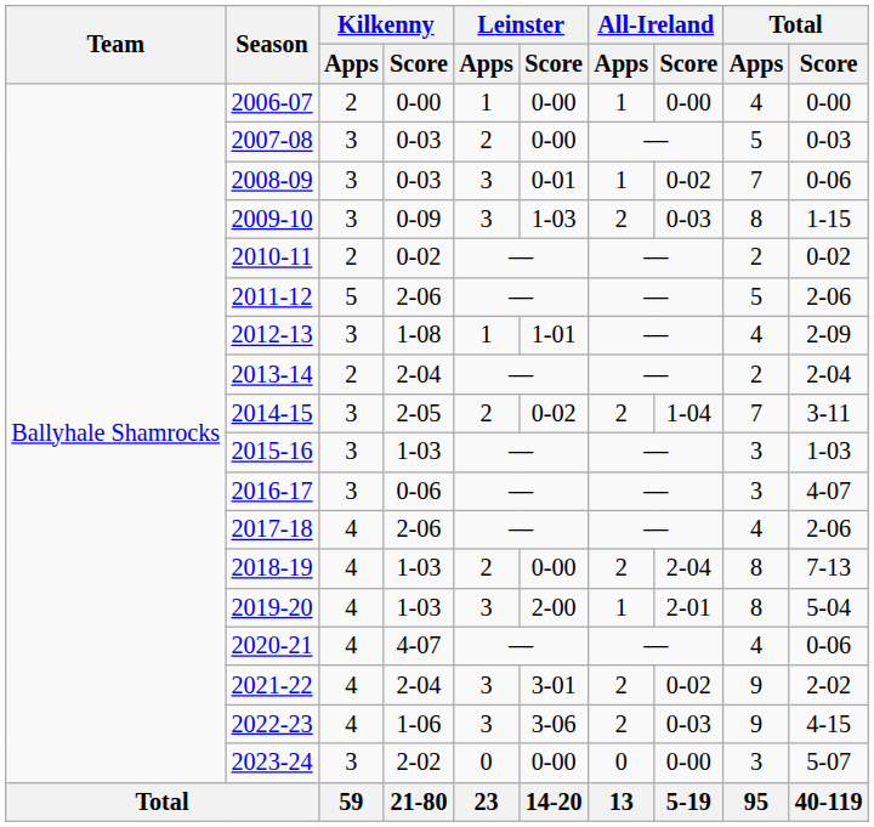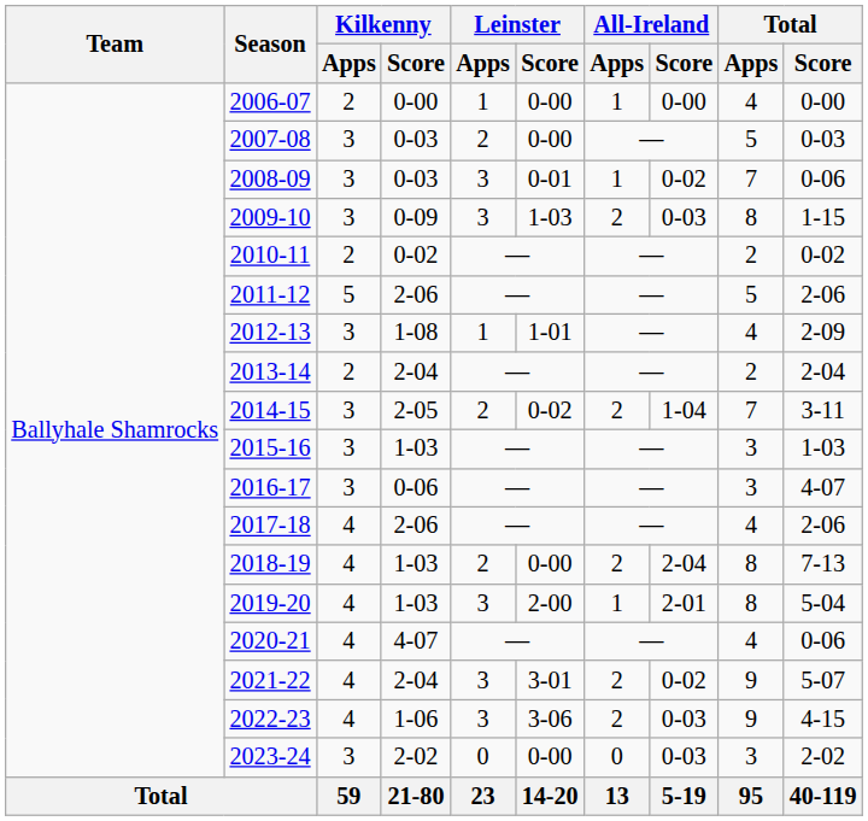 <table class="wikitable" style="text-align:center">
 <tr>
 <th rowspan="2">Team</th>
 <th rowspan="2">Season</th>
 <th colspan="2"><a href='#'>Kilkenny</a></th>
 <th colspan="2"><a href='#'>Leinster</a></th>
 <th colspan="2"><a href='#'>All-Ireland</a></th>
 <th colspan="2">Total</th>
 </tr>
 <tr>
 <th>Apps</th>
 <th>Score</th>
 <th>Apps</th>
 <th>Score</th>
 <th>Apps</th>
 <th>Score</th>
 <th>Apps</th>
 <th>Score</th>
 </tr>
 <tr>
 <td rowspan="18"><a href='#'>Ballyhale Shamrocks</a></td>
 <td><a href='#'>2006-07</a></td>
 <td>2</td>
 <td>0-00</td>
 <td>1</td>
 <td>0-00</td>
 <td>1</td>
 <td>0-00</td>
 <td>4</td>
 <td>0-00</td>
 </tr>
 <tr>
 <td><a href='#'>2007-08</a></td>
 <td>3</td>
 <td>0-03</td>
 <td>2</td>
 <td>0-00</td>
 <td colspan=2>—</td>
 <td>5</td>
 <td>0-03</td>
 </tr>
 <tr>
 <td><a href='#'>2008-09</a></td>
 <td>3</td>
 <td>0-03</td>
 <td>3</td>
 <td>0-01</td>
 <td>1</td>
 <td>0-02</td>
 <td>7</td>
 <td>0-06</td>
 </tr>
 <tr>
 <td><a href='#'>2009-10</a></td>
 <td>3</td>
 <td>0-09</td>
 <td>3</td>
 <td>1-03</td>
 <td>2</td>
 <td>0-03</td>
 <td>8</td>
 <td>1-15</td>
 </tr>
 <tr>
 <td><a href='#'>2010-11</a></td>
 <td>2</td>
 <td>0-02</td>
 <td colspan=2>—</td>
 <td colspan=2>—</td>
 <td>2</td>
 <td>0-02</td>
 </tr>
 <tr>
 <td><a href='#'>2011-12</a></td>
 <td>5</td>
 <td>2-06</td>
 <td colspan=2>—</td>
 <td colspan=2>—</td>
 <td>5</td>
 <td>2-06</td>
 </tr>
 <tr>
 <td><a href='#'>2012-13</a></td>
 <td>3</td>
 <td>1-08</td>
 <td>1</td>
 <td>1-01</td>
 <td colspan=2>—</td>
 <td>4</td>
 <td>2-09</td>
 </tr>
 <tr>
 <td><a href='#'>2013-14</a></td>
 <td>2</td>
 <td>2-04</td>
 <td colspan=2>—</td>
 <td colspan=2>—</td>
 <td>2</td>
 <td>2-04</td>
 </tr>
 <tr>
 <td><a href='#'>2014-15</a></td>
 <td>3</td>
 <td>2-05</td>
 <td>2</td>
 <td>0-02</td>
 <td>2</td>
 <td>1-04</td>
 <td>7</td>
 <td>3-11</td>
 </tr>
 <tr>
 <td><a href='#'>2015-16</a></td>
 <td>3</td>
 <td>1-03</td>
 <td colspan=2>—</td>
 <td colspan=2>—</td>
 <td>3</td>
 <td>1-03</td>
 </tr>
 <tr>
 <td><a href='#'>2016-17</a></td>
 <td>3</td>
 <td>0-06</td>
 <td colspan=2>—</td>
 <td colspan=2>—</td>
 <td>3</td>
 <td>4-07</td>
 </tr>
 <tr>
 <td><a href='#'>2017-18</a></td>
 <td>4</td>
 <td>2-06</td>
 <td colspan=2>—</td>
 <td colspan=2>—</td>
 <td>4</td>
 <td>2-06</td>
 </tr>
 <tr>
 <td><a href='#'>2018-19</a></td>
 <td>4</td>
 <td>1-03</td>
 <td>2</td>
 <td>0-00</td>
 <td>2</td>
 <td>2-04</td>
 <td>8</td>
 <td>7-13</td>
 </tr>
 <tr>
 <td><a href='#'>2019-20</a></td>
 <td>4</td>
 <td>1-03</td>
 <td>3</td>
 <td>2-00</td>
 <td>1</td>
 <td>2-01</td>
 <td>8</td>
 <td>5-04</td>
 </tr>
 <tr>
 <td><a href='#'>2020-21</a></td>
 <td>4</td>
 <td>4-07</td>
 <td colspan=2>—</td>
 <td colspan=2>—</td>
 <td>4</td>
 <td>0-06</td>
 </tr>
 <tr>
 <td><a href='#'>2021-22</a></td>
 <td>4</td>
 <td>2-04</td>
 <td>3</td>
 <td>3-01</td>
 <td>2</td>
 <td>0-02</td>
 <td>9</td>
-<td>2-02</td>
+<td>5-07</td>
 </tr>
 <tr>
 <td><a href='#'>2022-23</a></td>
 <td>4</td>
 <td>1-06</td>
 <td>3</td>
 <td>3-06</td>
 <td>2</td>
 <td>0-03</td>
 <td>9</td>
 <td>4-15</td>
 </tr>
 <tr>
 <td><a href='#'>2023-24</a></td>
 <td>3</td>
 <td>2-02</td>
 <td>0</td>
 <td>0-00</td>
 <td>0</td>
-<td>0-00</td>
+<td>0-03</td>
 <td>3</td>
-<td>5-07</td>
+<td>2-02</td>
 </tr>
 <tr>
 <th colspan="2">Total</th>
 <th>59</th>
 <th>21-80</th>
 <th>23</th>
 <th>14-20</th>
 <th>13</th>
 <th>5-19</th>
 <th>95</th>
 <th>40-119</th>
 </tr>
 </table>
